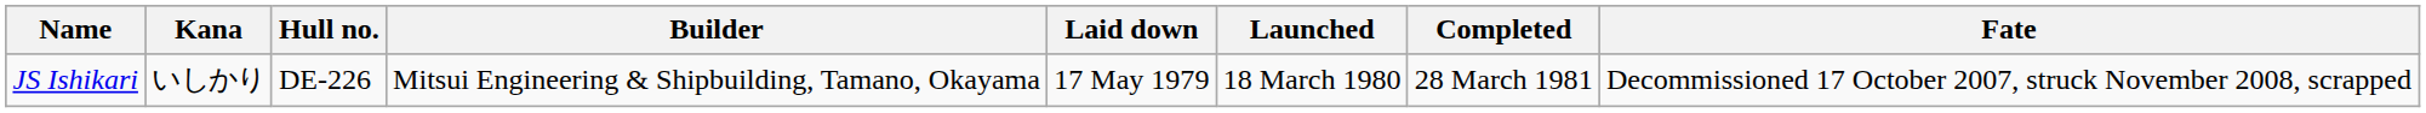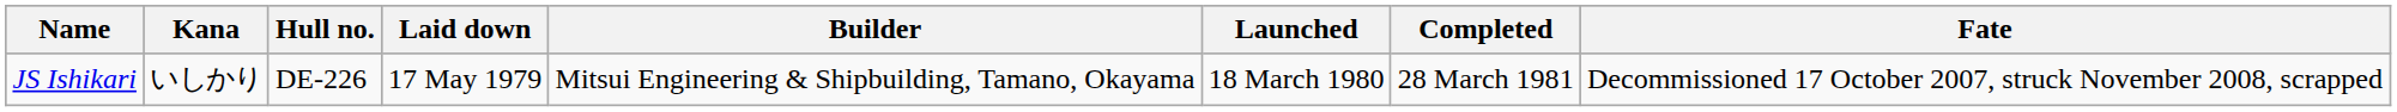 <table class="wikitable" style="font-size:90%;">
 <tr>
 <th>Name</th>
 <th>Kana</th>
 <th>Hull no.</th>
+<th>Laid down</th>
 <th>Builder</th>
-<th>Laid down</th>
 <th>Launched</th>
 <th>Completed</th>
 <th>Fate</th>
 </tr>
 <tr>
 <td><em><a href='#'>JS Ishikari</a></em></td>
 <td>いしかり</td>
 <td>DE-226</td>
+<td>17 May 1979</td>
 <td>Mitsui Engineering & Shipbuilding, Tamano, Okayama</td>
-<td>17 May 1979</td>
 <td>18 March 1980</td>
 <td>28 March 1981</td>
 <td>Decommissioned 17 October 2007, struck November 2008, scrapped</td>
 </tr>
 </table>
